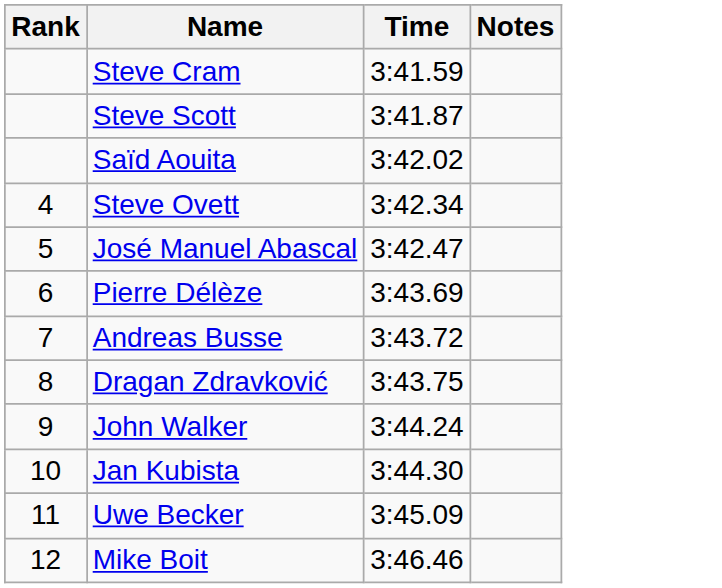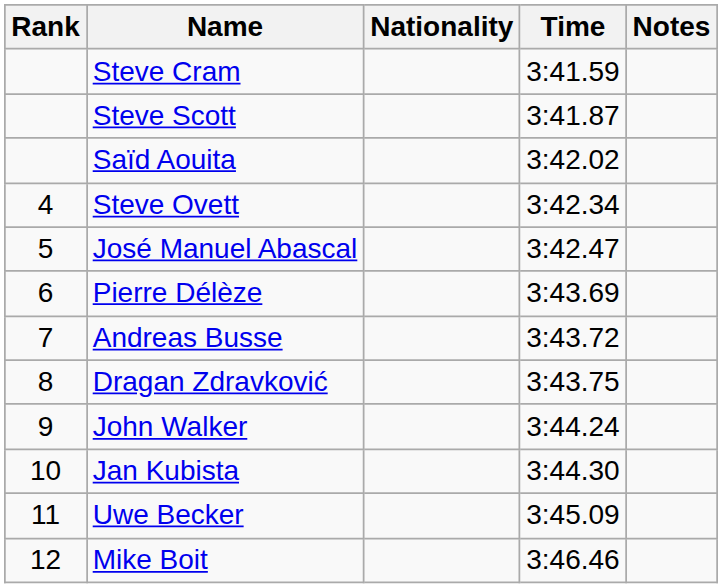 <table class="wikitable sortable" style="text-align:center">
 <tr>
 <th>Rank</th>
 <th>Name</th>
+<th>Nationality</th>
 <th>Time</th>
 <th>Notes</th>
 </tr>
 <tr>
 <td align="center"></td>
 <td align=left><a href='#'>Steve Cram</a></td>
+<td align=left></td>
 <td align="center">3:41.59</td>
 <td></td>
 </tr>
 <tr>
 <td align="center"></td>
 <td align=left><a href='#'>Steve Scott</a></td>
+<td align=left></td>
 <td align="center">3:41.87</td>
 <td></td>
 </tr>
 <tr>
 <td align="center"></td>
 <td align=left><a href='#'>Saïd Aouita</a></td>
+<td align=left></td>
 <td align="center">3:42.02</td>
 <td></td>
 </tr>
 <tr>
 <td align="center">4</td>
 <td align=left><a href='#'>Steve Ovett</a></td>
+<td align=left></td>
 <td align="center">3:42.34</td>
 <td></td>
 </tr>
 <tr>
 <td align="center">5</td>
 <td align=left><a href='#'>José Manuel Abascal</a></td>
+<td align=left></td>
 <td align="center">3:42.47</td>
 <td></td>
 </tr>
 <tr>
 <td align="center">6</td>
 <td align=left><a href='#'>Pierre Délèze</a></td>
+<td align=left></td>
 <td align="center">3:43.69</td>
 <td></td>
 </tr>
 <tr>
 <td align="center">7</td>
 <td align=left><a href='#'>Andreas Busse</a></td>
+<td align=left></td>
 <td align="center">3:43.72</td>
 <td></td>
 </tr>
 <tr>
 <td align="center">8</td>
 <td align=left><a href='#'>Dragan Zdravković</a></td>
+<td align=left></td>
 <td align="center">3:43.75</td>
 <td></td>
 </tr>
 <tr>
 <td align="center">9</td>
 <td align=left><a href='#'>John Walker</a></td>
+<td align=left></td>
 <td align="center">3:44.24</td>
 <td></td>
 </tr>
 <tr>
 <td align="center">10</td>
 <td align=left><a href='#'>Jan Kubista</a></td>
+<td align=left></td>
 <td align="center">3:44.30</td>
 <td></td>
 </tr>
 <tr>
 <td align="center">11</td>
 <td align=left><a href='#'>Uwe Becker</a></td>
+<td align=left></td>
 <td align="center">3:45.09</td>
 <td></td>
 </tr>
 <tr>
 <td align="center">12</td>
 <td align=left><a href='#'>Mike Boit</a></td>
+<td align=left></td>
 <td align="center">3:46.46</td>
 <td></td>
 </tr>
 </table>
